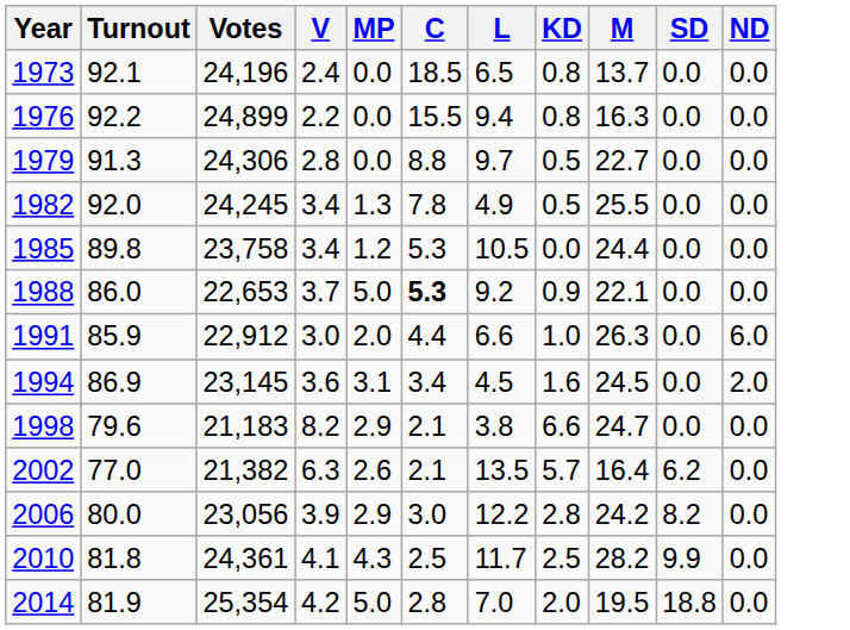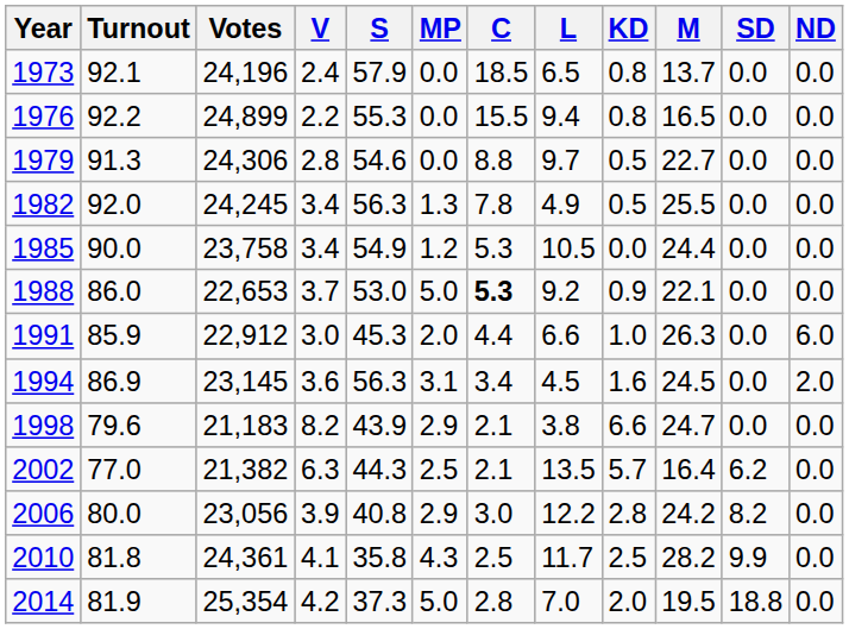 <table class="wikitable sortable" style="font-size: 95%;">
 <tr>
 <th>Year</th>
 <th>Turnout</th>
 <th>Votes</th>
 <th><a href='#'>V</a></th>
+<th><a href='#'>S</a></th>
 <th><a href='#'>MP</a></th>
 <th><a href='#'>C</a></th>
 <th><a href='#'>L</a></th>
 <th><a href='#'>KD</a></th>
 <th><a href='#'>M</a></th>
 <th><a href='#'>SD</a></th>
 <th><a href='#'>ND</a></th>
 </tr>
 <tr>
 <td><a href='#'>1973</a></td>
 <td>92.1</td>
 <td>24,196</td>
 <td>2.4</td>
+<td>57.9</td>
 <td>0.0</td>
 <td>18.5</td>
 <td>6.5</td>
 <td>0.8</td>
 <td>13.7</td>
 <td>0.0</td>
 <td>0.0</td>
 </tr>
 <tr>
 <td><a href='#'>1976</a></td>
 <td>92.2</td>
 <td>24,899</td>
 <td>2.2</td>
+<td>55.3</td>
 <td>0.0</td>
 <td>15.5</td>
 <td>9.4</td>
 <td>0.8</td>
-<td>16.3</td>
+<td>16.5</td>
 <td>0.0</td>
 <td>0.0</td>
 </tr>
 <tr>
 <td><a href='#'>1979</a></td>
 <td>91.3</td>
 <td>24,306</td>
 <td>2.8</td>
+<td>54.6</td>
 <td>0.0</td>
 <td>8.8</td>
 <td>9.7</td>
 <td>0.5</td>
 <td>22.7</td>
 <td>0.0</td>
 <td>0.0</td>
 </tr>
 <tr>
 <td><a href='#'>1982</a></td>
 <td>92.0</td>
 <td>24,245</td>
 <td>3.4</td>
+<td>56.3</td>
 <td>1.3</td>
 <td>7.8</td>
 <td>4.9</td>
 <td>0.5</td>
 <td>25.5</td>
 <td>0.0</td>
 <td>0.0</td>
 </tr>
 <tr>
 <td><a href='#'>1985</a></td>
-<td>89.8</td>
+<td>90.0</td>
 <td>23,758</td>
 <td>3.4</td>
+<td>54.9</td>
 <td>1.2</td>
 <td>5.3</td>
 <td>10.5</td>
 <td>0.0</td>
 <td>24.4</td>
 <td>0.0</td>
 <td>0.0</td>
 </tr>
 <tr>
 <td><a href='#'>1988</a></td>
 <td>86.0</td>
 <td>22,653</td>
 <td>3.7</td>
+<td>53.0</td>
 <td>5.0</td>
 <td><strong>5.3</strong></td>
 <td>9.2</td>
 <td>0.9</td>
 <td>22.1</td>
 <td>0.0</td>
 <td>0.0</td>
 </tr>
 <tr>
 <td><a href='#'>1991</a></td>
 <td>85.9</td>
 <td>22,912</td>
 <td>3.0</td>
+<td>45.3</td>
 <td>2.0</td>
 <td>4.4</td>
 <td>6.6</td>
 <td>1.0</td>
 <td>26.3</td>
 <td>0.0</td>
 <td>6.0</td>
 </tr>
 <tr>
 <td><a href='#'>1994</a></td>
 <td>86.9</td>
 <td>23,145</td>
 <td>3.6</td>
+<td>56.3</td>
 <td>3.1</td>
 <td>3.4</td>
 <td>4.5</td>
 <td>1.6</td>
 <td>24.5</td>
 <td>0.0</td>
 <td>2.0</td>
 </tr>
 <tr>
 <td><a href='#'>1998</a></td>
 <td>79.6</td>
 <td>21,183</td>
 <td>8.2</td>
+<td>43.9</td>
 <td>2.9</td>
 <td>2.1</td>
 <td>3.8</td>
 <td>6.6</td>
 <td>24.7</td>
 <td>0.0</td>
 <td>0.0</td>
 </tr>
 <tr>
 <td><a href='#'>2002</a></td>
 <td>77.0</td>
 <td>21,382</td>
 <td>6.3</td>
-<td>2.6</td>
+<td>44.3</td>
+<td>2.5</td>
 <td>2.1</td>
 <td>13.5</td>
 <td>5.7</td>
 <td>16.4</td>
 <td>6.2</td>
 <td>0.0</td>
 </tr>
 <tr>
 <td><a href='#'>2006</a></td>
 <td>80.0</td>
 <td>23,056</td>
 <td>3.9</td>
+<td>40.8</td>
 <td>2.9</td>
 <td>3.0</td>
 <td>12.2</td>
 <td>2.8</td>
 <td>24.2</td>
 <td>8.2</td>
 <td>0.0</td>
 </tr>
 <tr>
 <td><a href='#'>2010</a></td>
 <td>81.8</td>
 <td>24,361</td>
 <td>4.1</td>
+<td>35.8</td>
 <td>4.3</td>
 <td>2.5</td>
 <td>11.7</td>
 <td>2.5</td>
 <td>28.2</td>
 <td>9.9</td>
 <td>0.0</td>
 </tr>
 <tr>
 <td><a href='#'>2014</a></td>
 <td>81.9</td>
 <td>25,354</td>
 <td>4.2</td>
+<td>37.3</td>
 <td>5.0</td>
 <td>2.8</td>
 <td>7.0</td>
 <td>2.0</td>
 <td>19.5</td>
 <td>18.8</td>
 <td>0.0</td>
 </tr>
 </table>
